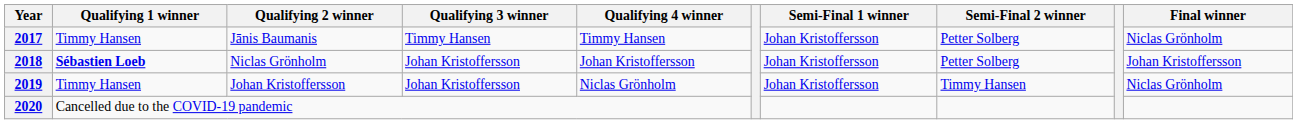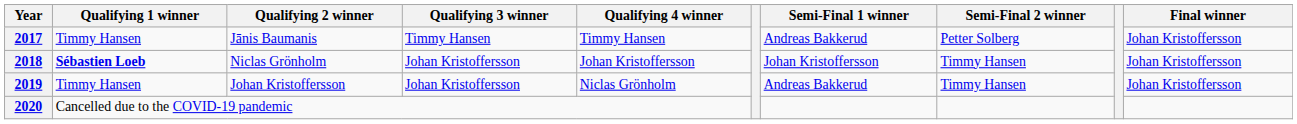 <table class="wikitable" width=100% style="font-size: 85%;">
 <tr>
 <th>Year</th>
 <th>Qualifying 1 winner</th>
 <th>Qualifying 2 winner</th>
 <th>Qualifying 3 winner</th>
 <th>Qualifying 4 winner</th>
 <th rowspan="5"></th>
 <th>Semi-Final 1 winner</th>
 <th>Semi-Final 2 winner</th>
 <th rowspan="5"></th>
 <th>Final winner</th>
 </tr>
 <tr>
 <th><a href='#'>2017</a></th>
 <td> <a href='#'>Timmy Hansen</a></td>
 <td> <a href='#'>Jānis Baumanis</a></td>
 <td> <a href='#'>Timmy Hansen</a></td>
 <td> <a href='#'>Timmy Hansen</a></td>
+<td> <a href='#'>Andreas Bakkerud</a></td>
+<td> <a href='#'>Petter Solberg</a></td>
 <td> <a href='#'>Johan Kristoffersson</a></td>
-<td> <a href='#'>Petter Solberg</a></td>
-<td> <a href='#'>Niclas Grönholm</a></td>
 </tr>
 <tr>
 <th><a href='#'>2018</a></th>
 <td><strong> <a href='#'>Sébastien Loeb</a></strong></td>
 <td> <a href='#'>Niclas Grönholm</a></td>
 <td> <a href='#'>Johan Kristoffersson</a></td>
 <td> <a href='#'>Johan Kristoffersson</a></td>
 <td> <a href='#'>Johan Kristoffersson</a></td>
-<td> <a href='#'>Petter Solberg</a></td>
+<td> <a href='#'>Timmy Hansen</a></td>
 <td> <a href='#'>Johan Kristoffersson</a></td>
 </tr>
 <tr>
 <th><a href='#'>2019</a></th>
 <td> <a href='#'>Timmy Hansen</a></td>
 <td> <a href='#'>Johan Kristoffersson</a></td>
 <td> <a href='#'>Johan Kristoffersson</a></td>
 <td> <a href='#'>Niclas Grönholm</a></td>
+<td> <a href='#'>Andreas Bakkerud</a></td>
+<td> <a href='#'>Timmy Hansen</a></td>
 <td> <a href='#'>Johan Kristoffersson</a></td>
-<td> <a href='#'>Timmy Hansen</a></td>
-<td> <a href='#'>Niclas Grönholm</a></td>
 </tr>
 <tr>
 <th><a href='#'>2020</a></th>
 <td colspan="4">Cancelled due to the <a href='#'>COVID-19 pandemic</a></td>
 <td></td>
 <td></td>
 <td></td>
 </tr>
 </table>
